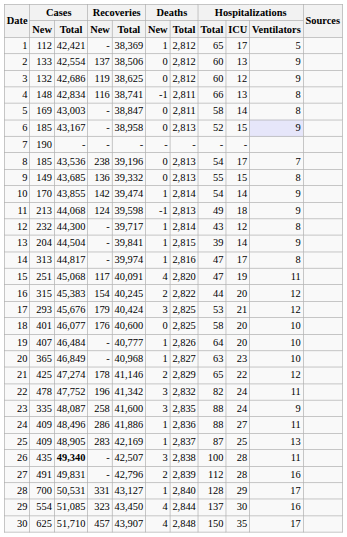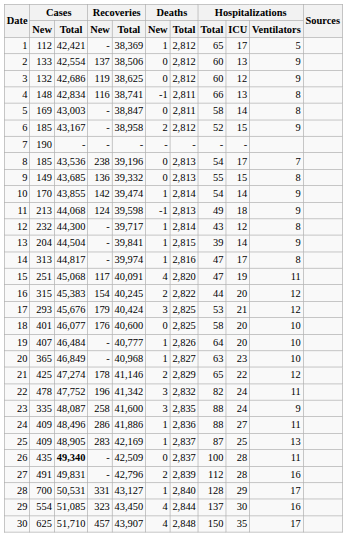 <table class="wikitable sortable mw-collapsible mw-collapsed sticky-header-multi sort-under" style="text-align:right;">
 <tr>
 <th rowspan=2>Date</th>
 <th colspan=2>Cases</th>
 <th colspan=2>Recoveries</th>
 <th colspan=2>Deaths</th>
 <th colspan=3>Hospitalizations</th>
 <th rowspan=2 class="unsortable">Sources</th>
 </tr>
 <tr>
 <th>New</th>
 <th>Total</th>
 <th>New</th>
 <th>Total</th>
 <th>New</th>
 <th>Total</th>
 <th>Total</th>
 <th>ICU</th>
 <th>Ventilators</th>
 </tr>
 <tr>
 <td>1</td>
 <td>112</td>
 <td>42,421</td>
 <td>-</td>
 <td>38,369</td>
 <td>1</td>
 <td>2,812</td>
 <td>65</td>
 <td>17</td>
 <td>5</td>
 <td></td>
 </tr>
 <tr>
 <td>2</td>
 <td>133</td>
 <td>42,554</td>
 <td>137</td>
 <td>38,506</td>
 <td>0</td>
 <td>2,812</td>
 <td>60</td>
 <td>13</td>
 <td>9</td>
 <td></td>
 </tr>
 <tr>
 <td>3</td>
 <td>132</td>
 <td>42,686</td>
 <td>119</td>
 <td>38,625</td>
 <td>0</td>
 <td>2,812</td>
 <td>60</td>
 <td>12</td>
 <td>9</td>
 <td></td>
 </tr>
 <tr>
 <td>4</td>
 <td>148</td>
 <td>42,834</td>
 <td>116</td>
 <td>38,741</td>
 <td>-1</td>
 <td>2,811</td>
 <td>66</td>
 <td>13</td>
 <td>8</td>
 <td></td>
 </tr>
 <tr>
 <td>5</td>
 <td>169</td>
 <td>43,003</td>
 <td>-</td>
 <td>38,847</td>
 <td>0</td>
 <td>2,811</td>
 <td>58</td>
 <td>14</td>
 <td>8</td>
 <td></td>
 </tr>
 <tr>
 <td>6</td>
 <td>185</td>
 <td>43,167</td>
 <td>-</td>
 <td>38,958</td>
-<td>0</td>
-<td>2,813</td>
+<td>2</td>
+<td>2,812</td>
 <td>52</td>
 <td>15</td>
-<td style="background: lavender;">9</td>
+<td>9</td>
 <td></td>
 </tr>
 <tr>
 <td>7</td>
 <td>190</td>
 <td>-</td>
 <td>-</td>
 <td>-</td>
 <td>-</td>
 <td>-</td>
 <td>-</td>
 <td>-</td>
 <td></td>
 </tr>
 <tr>
 <td>8</td>
 <td>185</td>
 <td>43,536</td>
 <td>238</td>
 <td>39,196</td>
 <td>0</td>
 <td>2,813</td>
 <td>54</td>
 <td>17</td>
 <td>7</td>
 <td></td>
 </tr>
 <tr>
 <td>9</td>
 <td>149</td>
 <td>43,685</td>
 <td>136</td>
 <td>39,332</td>
 <td>0</td>
 <td>2,813</td>
 <td>55</td>
 <td>15</td>
 <td>8</td>
 <td></td>
 </tr>
 <tr>
 <td>10</td>
 <td>170</td>
 <td>43,855</td>
 <td>142</td>
 <td>39,474</td>
 <td>1</td>
 <td>2,814</td>
 <td>54</td>
 <td>14</td>
 <td>9</td>
 <td></td>
 </tr>
 <tr>
 <td>11</td>
 <td>213</td>
 <td>44,068</td>
 <td>124</td>
 <td>39,598</td>
 <td>-1</td>
 <td>2,813</td>
 <td>49</td>
 <td>18</td>
 <td>9</td>
 <td></td>
 </tr>
 <tr>
 <td>12</td>
 <td>232</td>
 <td>44,300</td>
 <td>-</td>
 <td>39,717</td>
 <td>1</td>
 <td>2,814</td>
 <td>43</td>
 <td>12</td>
 <td>8</td>
 <td></td>
 </tr>
 <tr>
 <td>13</td>
 <td>204</td>
 <td>44,504</td>
 <td>-</td>
 <td>39,841</td>
 <td>1</td>
 <td>2,815</td>
 <td>39</td>
 <td>14</td>
 <td>9</td>
 <td></td>
 </tr>
 <tr>
 <td>14</td>
 <td>313</td>
 <td>44,817</td>
 <td>-</td>
 <td>39,974</td>
 <td>1</td>
 <td>2,816</td>
 <td>47</td>
 <td>17</td>
 <td>8</td>
 <td></td>
 </tr>
 <tr>
 <td>15</td>
 <td>251</td>
 <td>45,068</td>
 <td>117</td>
 <td>40,091</td>
 <td>4</td>
 <td>2,820</td>
 <td>47</td>
 <td>19</td>
 <td>11</td>
 <td></td>
 </tr>
 <tr>
 <td>16</td>
 <td>315</td>
 <td>45,383</td>
 <td>154</td>
 <td>40,245</td>
 <td>2</td>
 <td>2,822</td>
 <td>44</td>
 <td>20</td>
 <td>12</td>
 <td></td>
 </tr>
 <tr>
 <td>17</td>
 <td>293</td>
 <td>45,676</td>
 <td>179</td>
 <td>40,424</td>
 <td>3</td>
 <td>2,825</td>
 <td>53</td>
 <td>21</td>
 <td>12</td>
 <td></td>
 </tr>
 <tr>
 <td>18</td>
 <td>401</td>
 <td>46,077</td>
 <td>176</td>
 <td>40,600</td>
 <td>0</td>
 <td>2,825</td>
 <td>58</td>
 <td>20</td>
 <td>10</td>
 <td></td>
 </tr>
 <tr>
 <td>19</td>
 <td>407</td>
 <td>46,484</td>
 <td>-</td>
 <td>40,777</td>
 <td>1</td>
 <td>2,826</td>
 <td>64</td>
 <td>20</td>
 <td>10</td>
 <td></td>
 </tr>
 <tr>
 <td>20</td>
 <td>365</td>
 <td>46,849</td>
 <td>-</td>
 <td>40,968</td>
 <td>1</td>
 <td>2,827</td>
 <td>63</td>
 <td>23</td>
 <td>10</td>
 <td></td>
 </tr>
 <tr>
 <td>21</td>
 <td>425</td>
 <td>47,274</td>
 <td>178</td>
 <td>41,146</td>
 <td>2</td>
 <td>2,829</td>
 <td>65</td>
 <td>22</td>
 <td>12</td>
 <td></td>
 </tr>
 <tr>
 <td>22</td>
 <td>478</td>
 <td>47,752</td>
 <td>196</td>
 <td>41,342</td>
 <td>3</td>
 <td>2,832</td>
 <td>82</td>
 <td>24</td>
 <td>11</td>
 <td></td>
 </tr>
 <tr>
 <td>23</td>
 <td>335</td>
 <td>48,087</td>
 <td>258</td>
 <td>41,600</td>
 <td>3</td>
 <td>2,835</td>
 <td>88</td>
 <td>24</td>
 <td>9</td>
 <td></td>
 </tr>
 <tr>
 <td>24</td>
 <td>409</td>
 <td>48,496</td>
 <td>286</td>
 <td>41,886</td>
 <td>1</td>
 <td>2,836</td>
 <td>88</td>
 <td>27</td>
 <td>11</td>
 <td></td>
 </tr>
 <tr>
 <td>25</td>
 <td>409</td>
 <td>48,905</td>
 <td>283</td>
 <td>42,169</td>
 <td>1</td>
 <td>2,837</td>
 <td>87</td>
 <td>25</td>
 <td>13</td>
 <td></td>
 </tr>
 <tr>
 <td>26</td>
 <td>435</td>
 <td><strong>49,340</strong></td>
 <td>-</td>
-<td>42,507</td>
-<td>3</td>
-<td>2,838</td>
+<td>42,509</td>
+<td>0</td>
+<td>2,837</td>
 <td>100</td>
 <td>28</td>
 <td>11</td>
 <td></td>
 </tr>
 <tr>
 <td>27</td>
 <td>491</td>
 <td>49,831</td>
 <td>-</td>
 <td>42,796</td>
 <td>2</td>
 <td>2,839</td>
 <td>112</td>
 <td>28</td>
 <td>16</td>
 <td></td>
 </tr>
 <tr>
 <td>28</td>
 <td>700</td>
 <td>50,531</td>
 <td>331</td>
 <td>43,127</td>
 <td>1</td>
 <td>2,840</td>
 <td>128</td>
 <td>29</td>
 <td>17</td>
 <td></td>
 </tr>
 <tr>
 <td>29</td>
 <td>554</td>
 <td>51,085</td>
 <td>323</td>
 <td>43,450</td>
 <td>4</td>
 <td>2,844</td>
 <td>137</td>
 <td>30</td>
 <td>16</td>
 <td></td>
 </tr>
 <tr>
 <td>30</td>
 <td>625</td>
 <td>51,710</td>
 <td>457</td>
 <td>43,907</td>
 <td>4</td>
 <td>2,848</td>
 <td>150</td>
 <td>35</td>
 <td>17</td>
 <td></td>
 </tr>
 </table>
